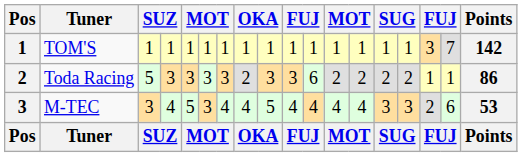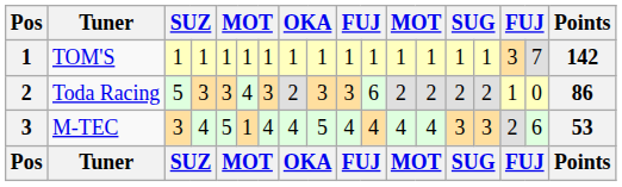 <table class="wikitable" style="font-size:85%; text-align:center">
 <tr style="background:#f9f9f9" valign="top">
 <th valign="middle">Pos</th>
 <th valign="middle">Tuner</th>
 <th colspan=2><a href='#'>SUZ</a></th>
 <th colspan=3><a href='#'>MOT</a></th>
 <th colspan=2><a href='#'>OKA</a></th>
 <th colspan=2><a href='#'>FUJ</a></th>
 <th colspan=2><a href='#'>MOT</a></th>
 <th colspan=2><a href='#'>SUG</a></th>
 <th colspan=2><a href='#'>FUJ</a></th>
 <th valign="middle">Points</th>
 </tr>
 <tr>
 <th>1</th>
 <td align="left"><a href='#'>TOM'S</a></td>
 <td style="background:#FFFFBF;">1</td>
 <td style="background:#FFFFBF;">1</td>
 <td style="background:#FFFFBF;">1</td>
 <td style="background:#FFFFBF;">1</td>
 <td style="background:#FFFFBF;">1</td>
 <td style="background:#FFFFBF;">1</td>
 <td style="background:#FFFFBF;">1</td>
 <td style="background:#FFFFBF;">1</td>
 <td style="background:#FFFFBF;">1</td>
 <td style="background:#FFFFBF;">1</td>
 <td style="background:#FFFFBF;">1</td>
 <td style="background:#FFFFBF;">1</td>
 <td style="background:#FFFFBF;">1</td>
 <td style="background:#FFDF9F;">3</td>
 <td style="background:#DFDFDF;">7</td>
 <th>142</th>
 </tr>
 <tr>
 <th>2</th>
 <td align="left"><a href='#'>Toda Racing</a></td>
 <td style="background:#DFFFDF;">5</td>
 <td style="background:#FFDF9F;">3</td>
 <td style="background:#FFDF9F;">3</td>
-<td style="background:#DFFFDF;">3</td>
+<td style="background:#DFFFDF;">4</td>
 <td style="background:#FFDF9F;">3</td>
 <td style="background:#DFDFDF;">2</td>
 <td style="background:#FFDF9F;">3</td>
 <td style="background:#FFDF9F;">3</td>
 <td style="background:#DFFFDF;">6</td>
 <td style="background:#DFDFDF;">2</td>
 <td style="background:#DFDFDF;">2</td>
 <td style="background:#DFDFDF;">2</td>
 <td style="background:#DFDFDF;">2</td>
 <td style="background:#FFFFBF;">1</td>
-<td style="background:#FFFFBF;">1</td>
+<td style="background:#FFFFBF;">0</td>
 <th>86</th>
 </tr>
 <tr>
 <th>3</th>
 <td align="left"><a href='#'>M-TEC</a></td>
 <td style="background:#FFDF9F;">3</td>
 <td style="background:#DFFFDF;">4</td>
 <td style="background:#DFFFDF;">5</td>
-<td style="background:#FFDF9F;">3</td>
+<td style="background:#FFDF9F;">1</td>
 <td style="background:#DFFFDF;">4</td>
 <td style="background:#DFFFDF;">4</td>
 <td style="background:#DFFFDF;">5</td>
 <td style="background:#DFFFDF;">4</td>
 <td style="background:#FFDF9F;">4</td>
 <td style="background:#DFFFDF;">4</td>
 <td style="background:#DFFFDF;">4</td>
 <td style="background:#FFDF9F;">3</td>
 <td style="background:#FFDF9F;">3</td>
 <td style="background:#DFDFDF;">2</td>
 <td style="background:#DFFFDF;">6</td>
 <th>53</th>
 </tr>
 <tr>
 <th valign="middle">Pos</th>
 <th valign="middle">Tuner</th>
 <th colspan=2><a href='#'>SUZ</a></th>
 <th colspan=3><a href='#'>MOT</a></th>
 <th colspan=2><a href='#'>OKA</a></th>
 <th colspan=2><a href='#'>FUJ</a></th>
 <th colspan=2><a href='#'>MOT</a></th>
 <th colspan=2><a href='#'>SUG</a></th>
 <th colspan=2><a href='#'>FUJ</a></th>
 <th valign="middle">Points</th>
 </tr>
 </table>
